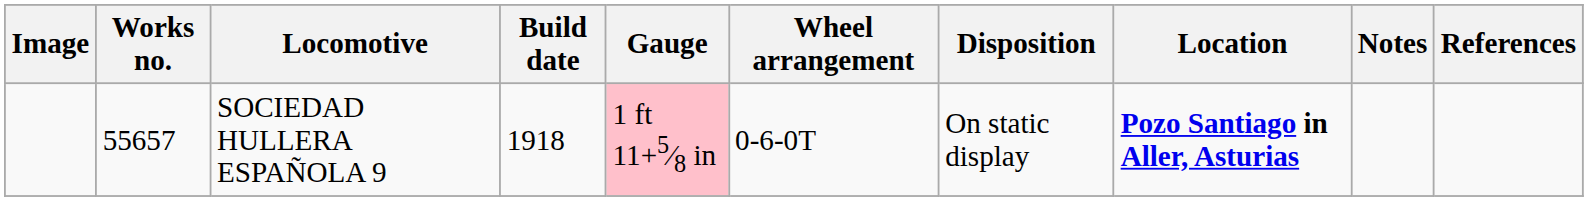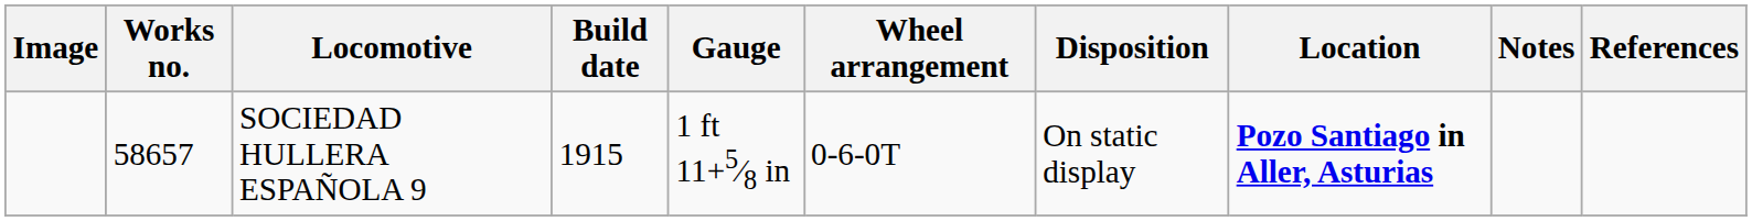 <table class="wikitable">
 <tr>
 <th>Image</th>
 <th>Works no.</th>
 <th>Locomotive</th>
 <th>Build date</th>
 <th>Gauge</th>
 <th>Wheel arrangement</th>
 <th>Disposition</th>
 <th>Location</th>
 <th>Notes</th>
 <th>References</th>
 </tr>
 <tr>
 <td></td>
-<td>55657</td>
+<td>58657</td>
 <td>SOCIEDAD HULLERA ESPAÑOLA 9</td>
-<td>1918</td>
-<td style="background: pink;">1 ft 11+<sup>5</sup>⁄<sub>8</sub> in</td>
+<td>1915</td>
+<td>1 ft 11+<sup>5</sup>⁄<sub>8</sub> in</td>
 <td>0-6-0T</td>
 <td>On static display</td>
 <td><strong><a href='#'>Pozo Santiago</a> in <a href='#'>Aller, Asturias</a></strong></td>
 <td></td>
 <td></td>
 </tr>
 </table>
